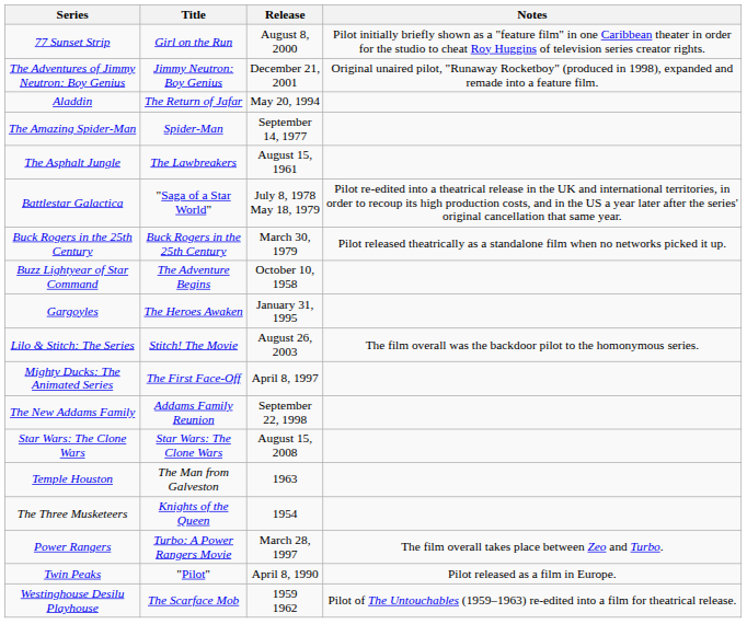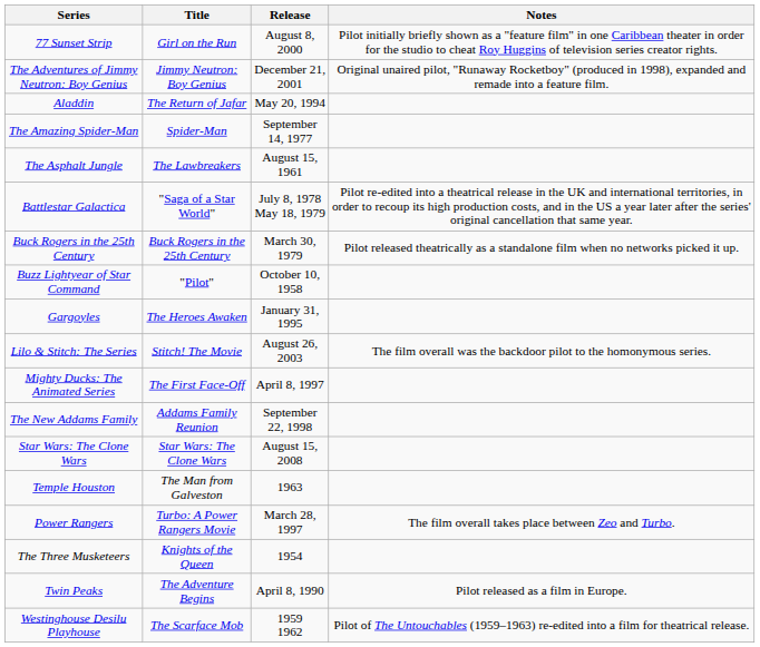 <table class="wikitable plainrowheaders sortable" style="width:75%;text-align:center;">
 <tr>
 <th>Series</th>
 <th>Title</th>
 <th>Release</th>
 <th class="unsortable">Notes</th>
 </tr>
 <tr>
 <td><em><a href='#'>77 Sunset Strip</a></em></td>
 <td><em><a href='#'>Girl on the Run</a></em></td>
 <td>August 8, 2000</td>
 <td>Pilot initially briefly shown as a "feature film" in one <a href='#'>Caribbean</a> theater in order for the studio to cheat <a href='#'>Roy Huggins</a> of television series creator rights.</td>
 </tr>
 <tr>
 <td><em><a href='#'>The Adventures of Jimmy Neutron: Boy Genius</a></em></td>
 <td><em><a href='#'>Jimmy Neutron: Boy Genius</a></em></td>
 <td>December 21, 2001</td>
 <td>Original unaired pilot, "Runaway Rocketboy" (produced in 1998), expanded and remade into a feature film.</td>
 </tr>
 <tr>
 <td><em><a href='#'>Aladdin</a></em></td>
 <td><em><a href='#'>The Return of Jafar</a></em></td>
 <td>May 20, 1994</td>
 <td></td>
 </tr>
 <tr>
 <td><em><a href='#'>The Amazing Spider-Man</a></em></td>
 <td><em><a href='#'>Spider-Man</a></em></td>
 <td>September 14, 1977</td>
 <td></td>
 </tr>
 <tr>
 <td><em><a href='#'>The Asphalt Jungle</a></em></td>
 <td><em><a href='#'>The Lawbreakers</a></em></td>
 <td>August 15, 1961</td>
 <td></td>
 </tr>
 <tr>
 <td><em><a href='#'>Battlestar Galactica</a></em></td>
 <td>"<a href='#'>Saga of a Star World</a>"</td>
 <td>July 8, 1978  <br> May 18, 1979 </td>
 <td>Pilot re-edited into a theatrical release in the UK and international territories, in order to recoup its high production costs, and in the US a year later after the series' original cancellation that same year.</td>
 </tr>
 <tr>
 <td><em><a href='#'>Buck Rogers in the 25th Century</a></em></td>
 <td><em><a href='#'>Buck Rogers in the 25th Century</a></em></td>
 <td>March 30, 1979</td>
 <td>Pilot released theatrically as a standalone film when no networks picked it up.</td>
 </tr>
 <tr>
 <td><em><a href='#'>Buzz Lightyear of Star Command</a></em></td>
-<td><em><a href='#'>The Adventure Begins</a></em></td>
+<td>"<a href='#'>Pilot</a>"</td>
 <td>October 10, 1958</td>
 <td></td>
 </tr>
 <tr>
 <td><em><a href='#'>Gargoyles</a></em></td>
 <td><em><a href='#'>The Heroes Awaken</a></em></td>
 <td>January 31, 1995</td>
 <td></td>
 </tr>
 <tr>
 <td><em><a href='#'>Lilo & Stitch: The Series</a></em></td>
 <td><em><a href='#'>Stitch! The Movie</a></em></td>
 <td>August 26, 2003</td>
 <td>The film overall was the backdoor pilot to the homonymous series.</td>
 </tr>
 <tr>
 <td><em><a href='#'>Mighty Ducks: The Animated Series</a></em></td>
 <td><em><a href='#'>The First Face-Off</a></em></td>
 <td>April 8, 1997</td>
 <td></td>
 </tr>
 <tr>
 <td><em><a href='#'>The New Addams Family</a></em></td>
 <td><em><a href='#'>Addams Family Reunion</a></em></td>
 <td>September 22, 1998</td>
 <td></td>
 </tr>
 <tr>
 <td><em><a href='#'>Star Wars: The Clone Wars</a></em></td>
 <td><em><a href='#'>Star Wars: The Clone Wars</a></em></td>
 <td>August 15, 2008</td>
 <td></td>
 </tr>
 <tr>
 <td><em><a href='#'>Temple Houston</a></em></td>
 <td><em>The Man from Galveston</em></td>
 <td>1963</td>
 <td></td>
 </tr>
 <tr>
+<td><em><a href='#'>Power Rangers</a></em></td>
+<td><em><a href='#'>Turbo: A Power Rangers Movie</a></em></td>
+<td>March 28, 1997</td>
+<td>The film overall takes place between <em><a href='#'>Zeo</a></em> and <em><a href='#'>Turbo</a></em>.</td>
+</tr>
+<tr>
 <td><em>The Three Musketeers</em></td>
 <td><em><a href='#'>Knights of the Queen</a></em></td>
 <td>1954</td>
 <td></td>
 </tr>
 <tr>
-<td><em><a href='#'>Power Rangers</a></em></td>
-<td><em><a href='#'>Turbo: A Power Rangers Movie</a></em></td>
-<td>March 28, 1997</td>
-<td>The film overall takes place between <em><a href='#'>Zeo</a></em> and <em><a href='#'>Turbo</a></em>.</td>
-</tr>
-<tr>
 <td><em><a href='#'>Twin Peaks</a></em></td>
-<td>"<a href='#'>Pilot</a>"</td>
+<td><em><a href='#'>The Adventure Begins</a></em></td>
 <td>April 8, 1990</td>
 <td>Pilot released as a film in Europe.</td>
 </tr>
 <tr>
 <td><em><a href='#'>Westinghouse Desilu Playhouse</a></em></td>
 <td><em><a href='#'>The Scarface Mob</a></em></td>
 <td>1959  <br> 1962 </td>
 <td>Pilot of <em><a href='#'>The Untouchables</a></em> (1959–1963) re-edited into a film for theatrical release.</td>
 </tr>
 </table>
